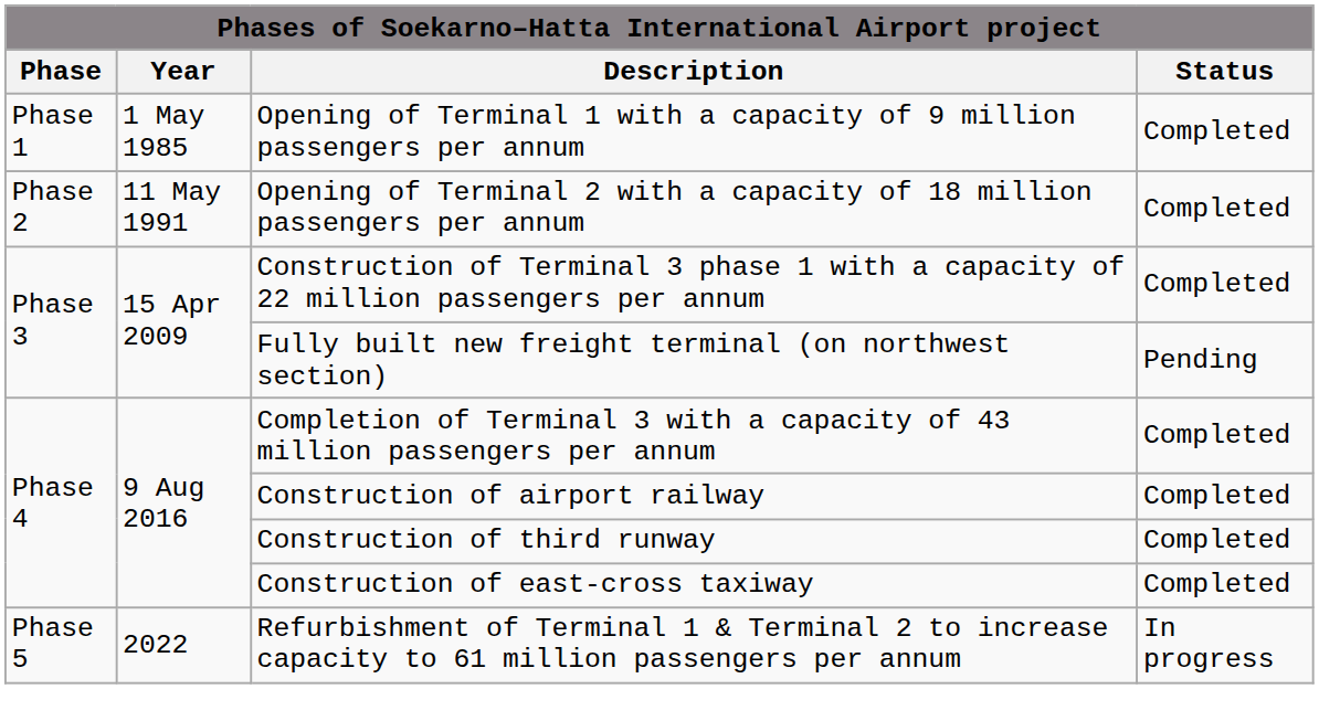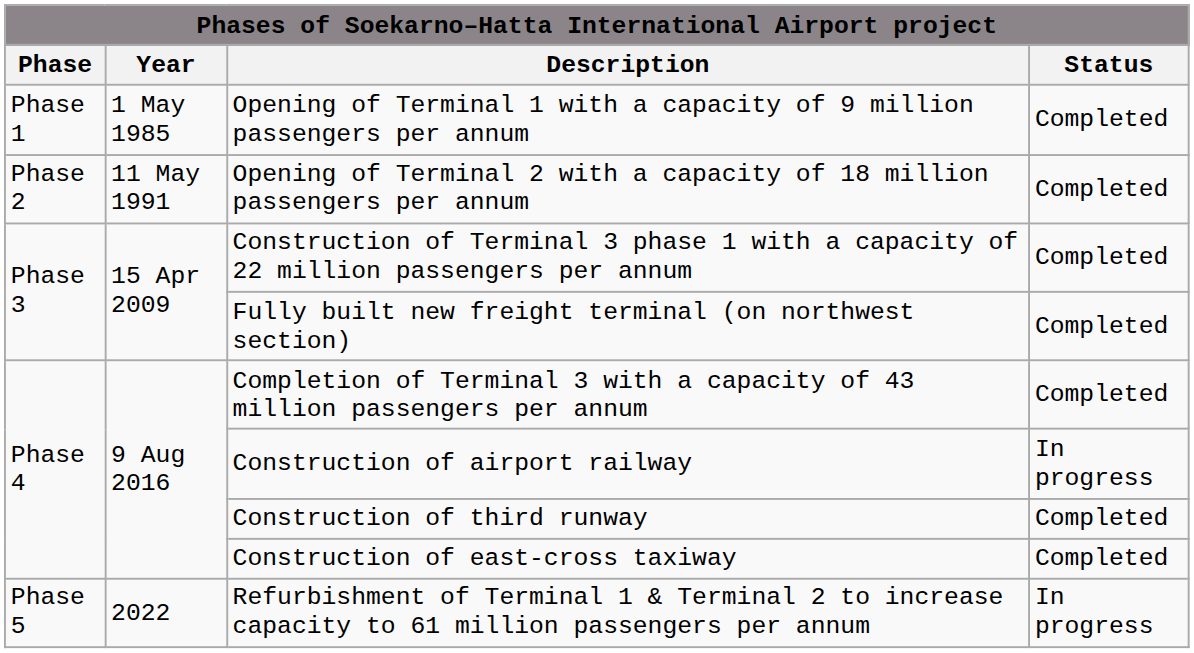 <table class="wikitable" style="border: #999 solid 1px; text-align: lcenter; margin-bottom: 0; margin: 1em auto 1em auto">
 <tr>
 <th colspan="5" style="background: #8B8589;"><strong>Phases of Soekarno–Hatta International Airport project</strong></th>
 </tr>
 <tr style="font-weight:bold; background:#d3d3d3;">
 </tr>
 <tr>
 <th>Phase</th>
 <th>Year</th>
 <th>Description</th>
 <th>Status</th>
 </tr>
 <tr>
 <td>Phase 1</td>
 <td>1 May 1985</td>
 <td>Opening of Terminal 1 with a capacity of 9 million passengers per annum</td>
 <td>Completed</td>
 </tr>
 <tr>
 <td>Phase 2</td>
 <td>11 May 1991</td>
 <td>Opening of Terminal 2 with a capacity of 18 million passengers per annum</td>
 <td>Completed</td>
 </tr>
 <tr>
 <td rowspan="2">Phase 3</td>
 <td rowspan="2">15 Apr 2009</td>
 <td>Construction of Terminal 3 phase 1 with a capacity of 22 million passengers per annum</td>
 <td>Completed</td>
 </tr>
 <tr>
 <td>Fully built new freight terminal (on northwest section)</td>
-<td>Pending</td>
+<td>Completed</td>
 </tr>
 <tr>
 <td rowspan="4">Phase 4</td>
 <td rowspan="4">9 Aug 2016</td>
 <td>Completion of Terminal 3 with a capacity of 43 million passengers per annum</td>
 <td>Completed</td>
 </tr>
 <tr>
 <td>Construction of airport railway</td>
-<td>Completed</td>
+<td>In progress</td>
 </tr>
 <tr>
 <td>Construction of third runway</td>
 <td>Completed</td>
 </tr>
 <tr>
 <td>Construction of east-cross taxiway</td>
 <td>Completed</td>
 </tr>
 <tr>
 <td>Phase 5</td>
 <td>2022</td>
 <td>Refurbishment of Terminal 1 & Terminal 2 to increase capacity to 61 million passengers per annum</td>
 <td>In progress</td>
 </tr>
 </table>
